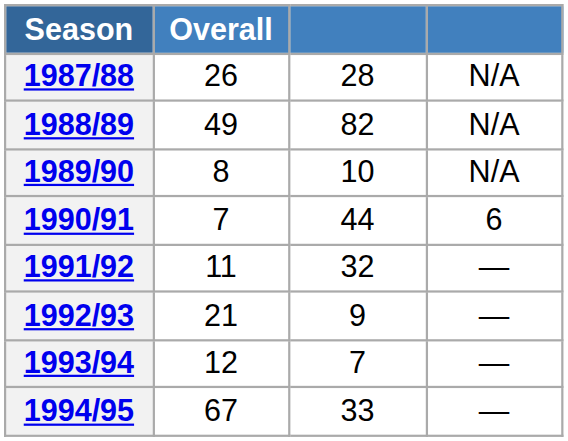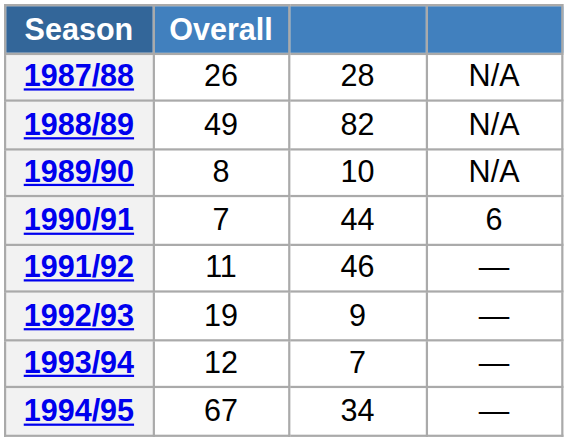 <table class="wikitable" style="font-size:86%; text-align:center; border:grey solid 1px; border-collapse:collapse; background:#ffffff;">
 <tr>
 <th style="background-color:#369; color:white; width:60px;"> Season </th>
 <th style="background-color:#4180be; color:white; width:55px;">Overall</th>
 <th style="background-color:#4180be; color:white; width:55px;"></th>
 <th style="background-color:#4180be; color:white; width:55px;"></th>
 </tr>
 <tr>
 <th scope=row align=center><a href='#'>1987/88</a></th>
 <td align=center>26</td>
 <td align=center>28</td>
 <td align=center>N/A</td>
 </tr>
 <tr>
 <th scope=row align=center><a href='#'>1988/89</a></th>
 <td align=center>49</td>
 <td align=center>82</td>
 <td align=center>N/A</td>
 </tr>
 <tr>
 <th scope=row align=center><a href='#'>1989/90</a></th>
 <td align=center>8</td>
 <td align=center>10</td>
 <td align=center>N/A</td>
 </tr>
 <tr>
 <th scope=row align=center><a href='#'>1990/91</a></th>
 <td align=center>7</td>
 <td align=center>44</td>
 <td align=center>6</td>
 </tr>
 <tr>
 <th scope=row align=center><a href='#'>1991/92</a></th>
 <td align=center>11</td>
-<td align=center>32</td>
+<td align=center>46</td>
 <td align=center>—</td>
 </tr>
 <tr>
 <th scope=row align=center><a href='#'>1992/93</a></th>
-<td align=center>21</td>
+<td align=center>19</td>
 <td align=center>9</td>
 <td align=center>—</td>
 </tr>
 <tr>
 <th scope=row align=center><a href='#'>1993/94</a></th>
 <td align=center>12</td>
 <td align=center>7</td>
 <td align=center>—</td>
 </tr>
 <tr>
 <th scope=row align=center><a href='#'>1994/95</a></th>
 <td align=center>67</td>
-<td align=center>33</td>
+<td align=center>34</td>
 <td align=center>—</td>
 </tr>
 </table>
